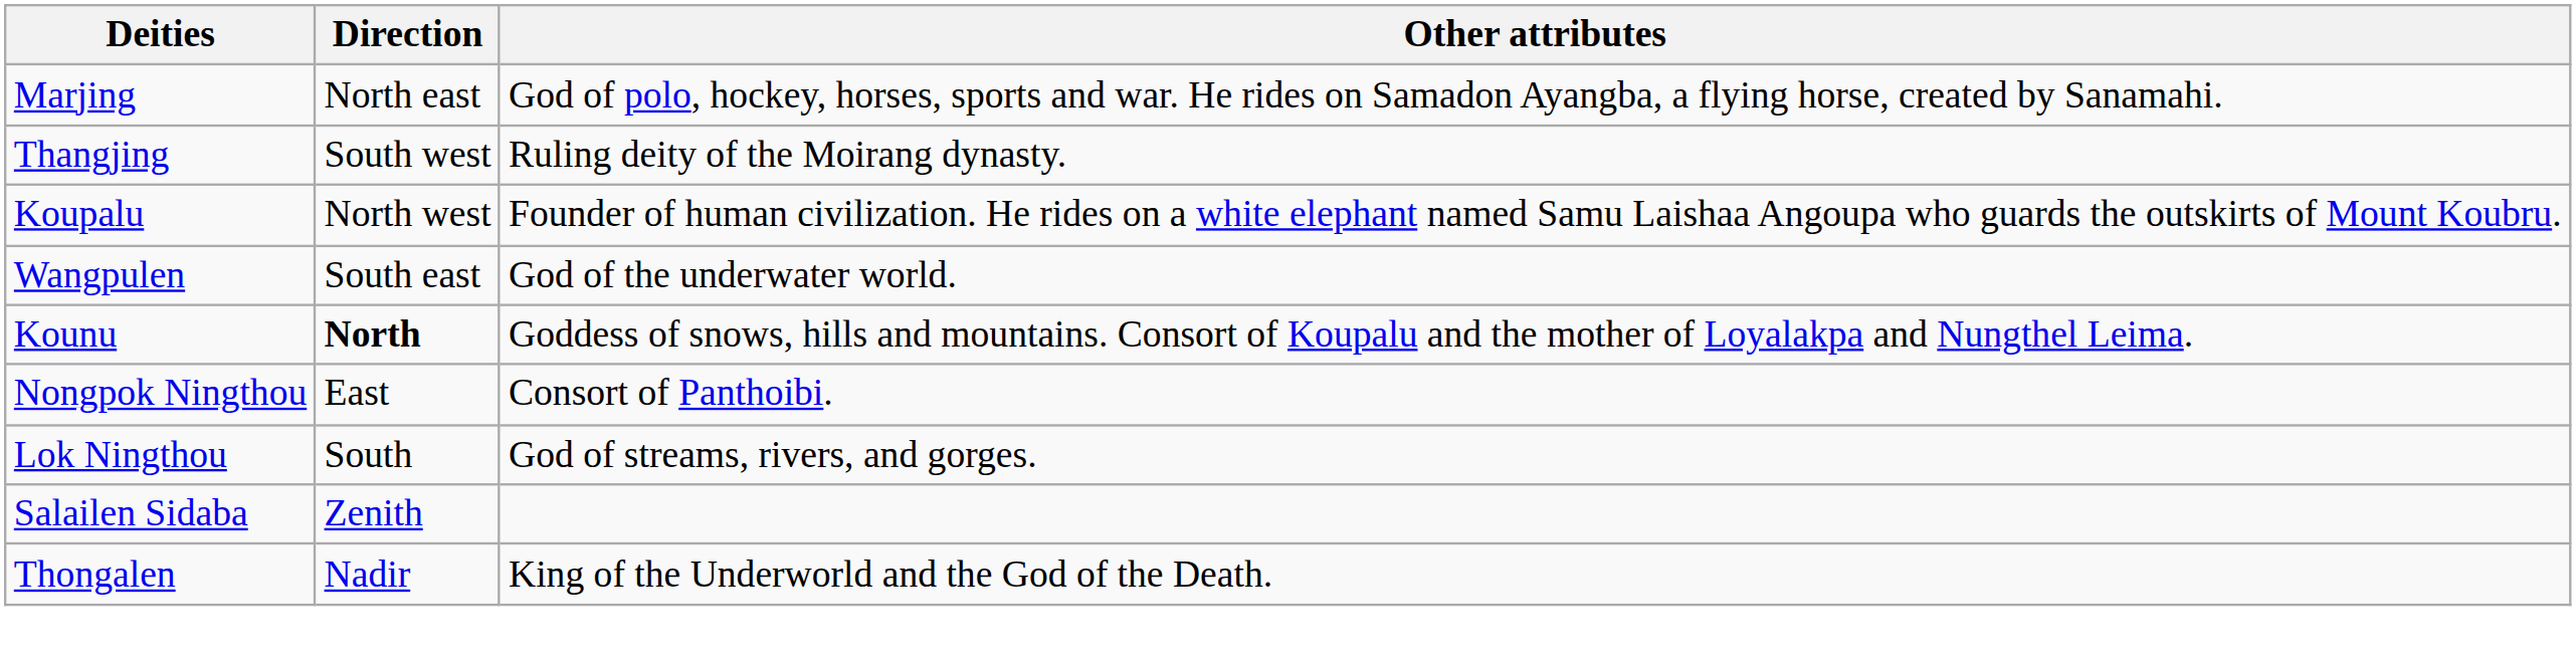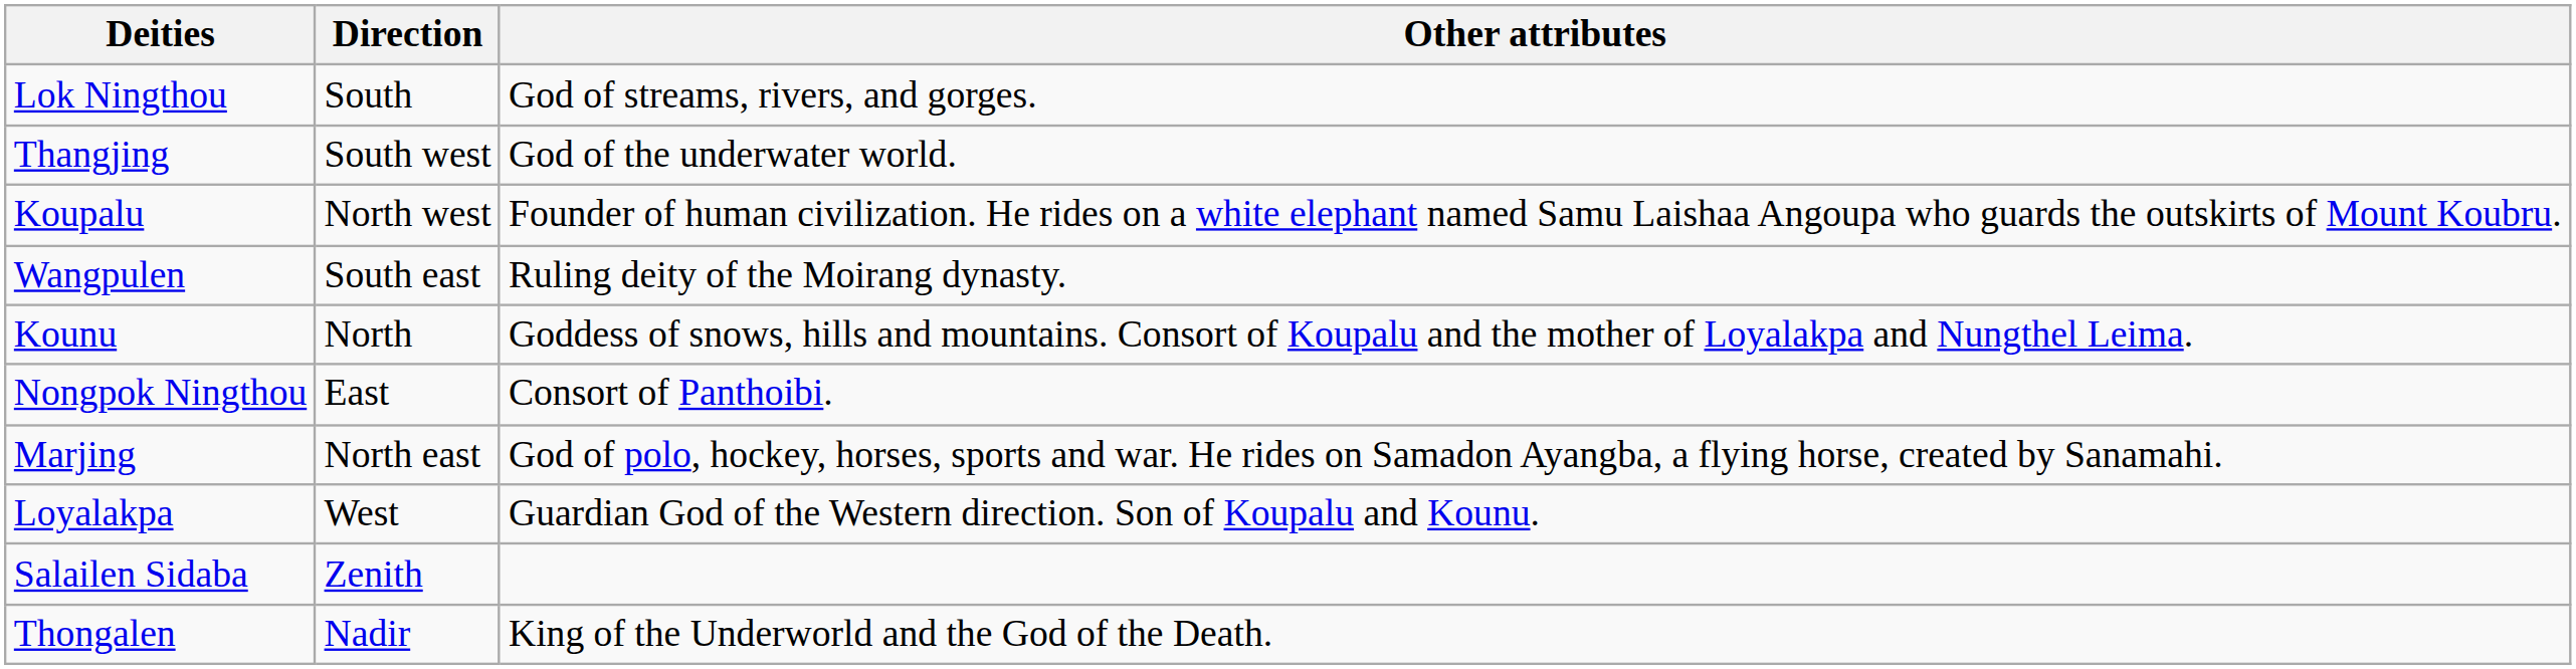 <table class="wikitable">
 <tr>
 <th>Deities</th>
 <th>Direction</th>
 <th>Other attributes</th>
 </tr>
 <tr>
-<td><a href='#'>Marjing</a> </td>
-<td>North east</td>
-<td>God of <a href='#'>polo</a>, hockey, horses, sports and war. He rides on Samadon Ayangba, a flying horse, created by Sanamahi.</td>
+<td><a href='#'>Lok Ningthou</a> </td>
+<td>South</td>
+<td>God of streams, rivers, and gorges.</td>
 </tr>
 <tr>
 <td><a href='#'>Thangjing</a> </td>
 <td>South west</td>
-<td>Ruling deity of the Moirang dynasty.</td>
+<td>God of the underwater world.</td>
 </tr>
 <tr>
 <td><a href='#'>Koupalu</a> </td>
 <td>North west</td>
 <td>Founder of human civilization. He rides on a <a href='#'>white elephant</a> named Samu Laishaa Angoupa who guards the outskirts of <a href='#'>Mount Koubru</a>.</td>
 </tr>
 <tr>
 <td><a href='#'>Wangpulen</a> </td>
 <td>South east</td>
-<td>God of the underwater world.</td>
+<td>Ruling deity of the Moirang dynasty.</td>
 </tr>
 <tr>
 <td><a href='#'>Kounu</a> </td>
-<td><strong>North</strong></td>
+<td>North</td>
 <td>Goddess of snows, hills and mountains. Consort of <a href='#'>Koupalu</a> and the mother of <a href='#'>Loyalakpa</a> and <a href='#'>Nungthel Leima</a>.</td>
 </tr>
 <tr>
 <td><a href='#'>Nongpok Ningthou</a> </td>
 <td>East</td>
 <td>Consort of <a href='#'>Panthoibi</a>.</td>
 </tr>
 <tr>
-<td><a href='#'>Lok Ningthou</a> </td>
-<td>South</td>
-<td>God of streams, rivers, and gorges.</td>
+<td><a href='#'>Marjing</a> </td>
+<td>North east</td>
+<td>God of <a href='#'>polo</a>, hockey, horses, sports and war. He rides on Samadon Ayangba, a flying horse, created by Sanamahi.</td>
+</tr>
+<tr>
+<td><a href='#'>Loyalakpa</a> </td>
+<td>West</td>
+<td>Guardian God of the Western direction. Son of <a href='#'>Koupalu</a> and <a href='#'>Kounu</a>.</td>
 </tr>
 <tr>
 <td><a href='#'>Salailen Sidaba</a></td>
 <td><a href='#'>Zenith</a></td>
 <td></td>
 </tr>
 <tr>
 <td><a href='#'>Thongalen</a> </td>
 <td><a href='#'>Nadir</a></td>
 <td>King of the Underworld and the God of the Death.</td>
 </tr>
 </table>
